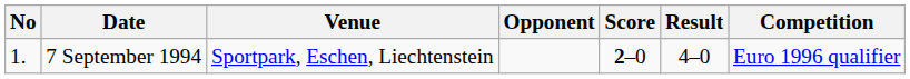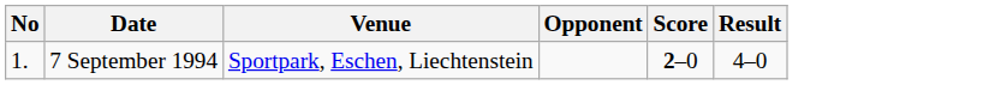 <table class="wikitable" style="font-size:100%;">
 <tr>
 <th>No</th>
 <th>Date</th>
 <th>Venue</th>
 <th>Opponent</th>
 <th>Score</th>
 <th>Result</th>
-<th>Competition</th>
 </tr>
 <tr>
 <td>1.</td>
 <td>7 September 1994</td>
 <td><a href='#'>Sportpark</a>, <a href='#'>Eschen</a>, Liechtenstein</td>
 <td></td>
 <td align=center><strong>2</strong>–0</td>
 <td align=center>4–0</td>
-<td><a href='#'>Euro 1996 qualifier</a></td>
 </tr>
 </table>
